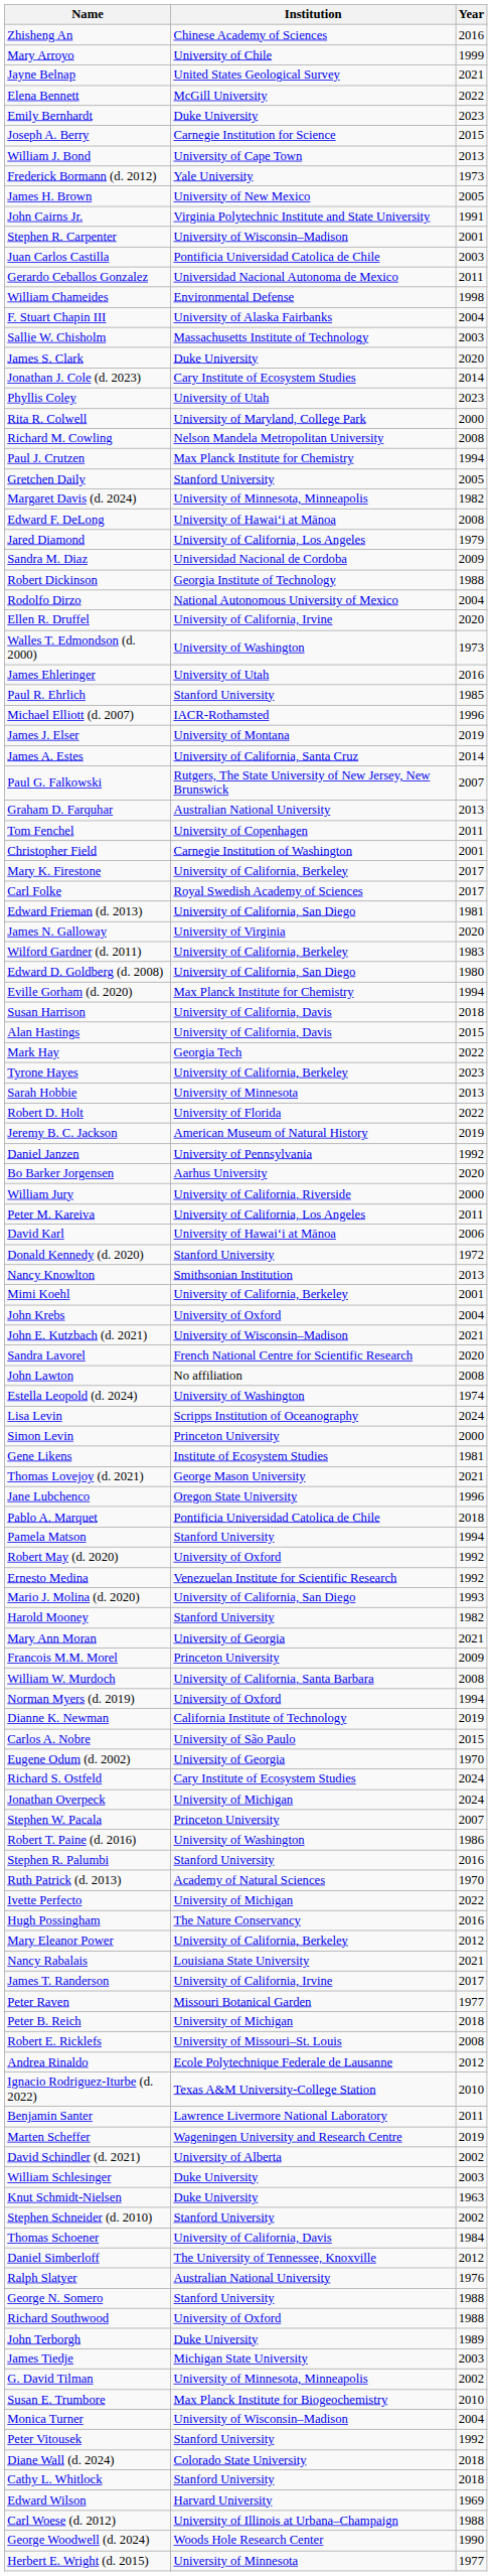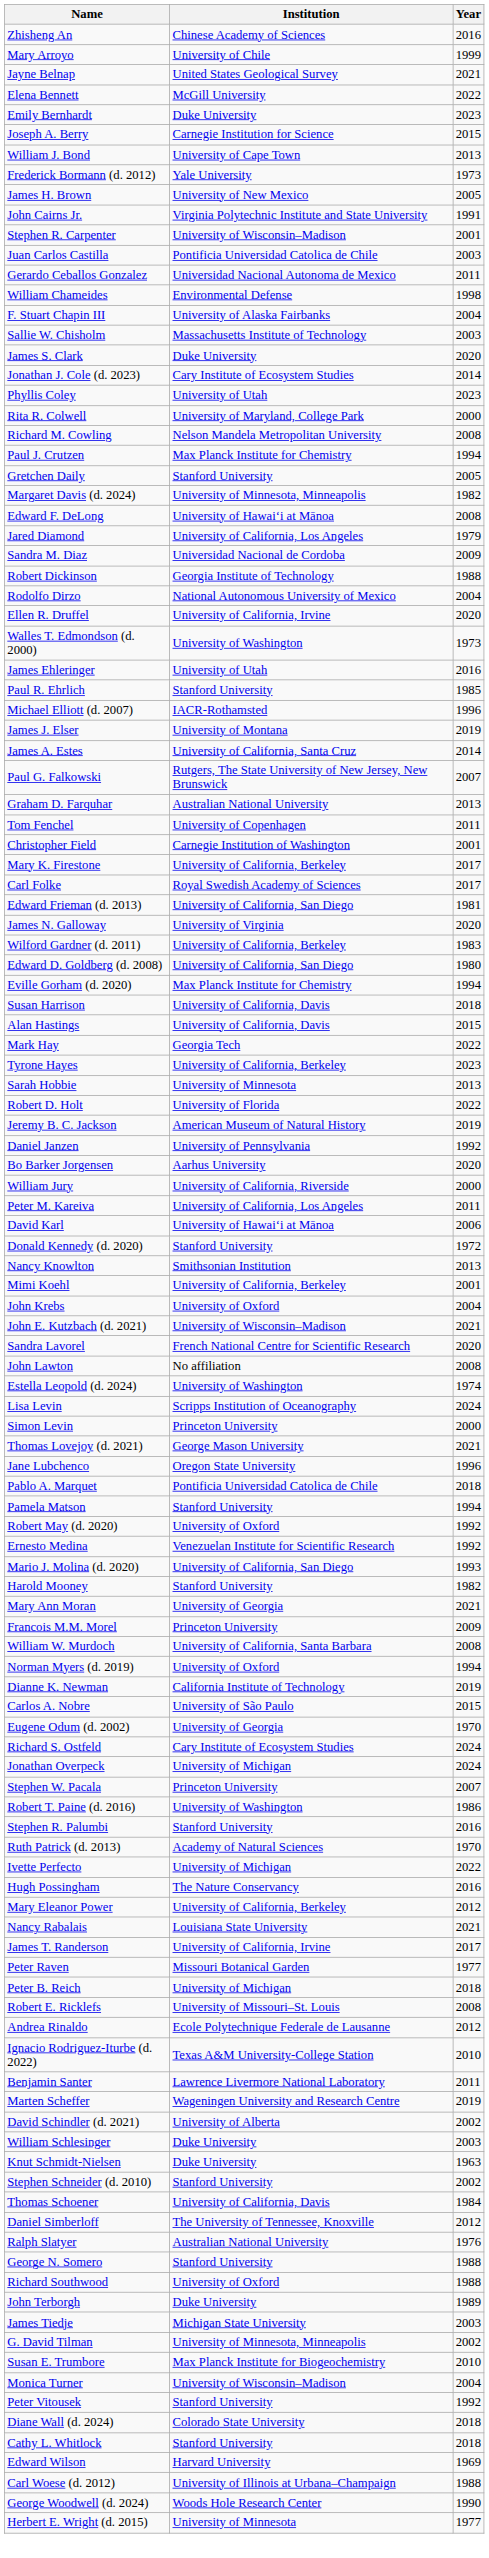 <table class="wikitable sortable">
 <tr>
 <th>Name</th>
 <th>Institution</th>
 <th>Year</th>
 </tr>
 <tr>
 <td><a href='#'>Zhisheng An</a></td>
 <td><a href='#'>Chinese Academy of Sciences</a></td>
 <td>2016</td>
 </tr>
 <tr>
 <td><a href='#'>Mary Arroyo</a></td>
 <td><a href='#'>University of Chile</a></td>
 <td>1999</td>
 </tr>
 <tr>
 <td><a href='#'>Jayne Belnap</a></td>
 <td><a href='#'>United States Geological Survey</a></td>
 <td>2021</td>
 </tr>
 <tr>
 <td><a href='#'>Elena Bennett</a></td>
 <td><a href='#'>McGill University</a></td>
 <td>2022</td>
 </tr>
 <tr>
 <td><a href='#'>Emily Bernhardt</a></td>
 <td><a href='#'>Duke University</a></td>
 <td>2023</td>
 </tr>
 <tr --->
 <td><a href='#'>Joseph A. Berry</a></td>
 <td><a href='#'>Carnegie Institution for Science</a></td>
 <td>2015</td>
 </tr>
 <tr -->
 <td><a href='#'>William J. Bond</a></td>
 <td><a href='#'>University of Cape Town</a></td>
 <td>2013</td>
 </tr>
 <tr --->
 <td><a href='#'>Frederick Bormann</a> (d. 2012)</td>
 <td><a href='#'>Yale University</a></td>
 <td>1973</td>
 </tr>
 <tr --->
 <td><a href='#'>James H. Brown</a></td>
 <td><a href='#'>University of New Mexico</a></td>
 <td>2005</td>
 </tr>
 <tr --->
 <td><a href='#'>John Cairns Jr.</a></td>
 <td><a href='#'>Virginia Polytechnic Institute and State University</a></td>
 <td>1991</td>
 </tr>
 <tr --->
 <td><a href='#'>Stephen R. Carpenter</a></td>
 <td><a href='#'>University of Wisconsin–Madison</a></td>
 <td>2001</td>
 </tr>
 <tr --->
 <td><a href='#'>Juan Carlos Castilla</a></td>
 <td><a href='#'>Pontificia Universidad Catolica de Chile</a></td>
 <td>2003</td>
 </tr>
 <tr --->
 <td><a href='#'>Gerardo Ceballos Gonzalez</a></td>
 <td><a href='#'>Universidad Nacional Autonoma de Mexico</a></td>
 <td>2011</td>
 </tr>
 <tr -->
 <td><a href='#'>William Chameides</a></td>
 <td><a href='#'>Environmental Defense</a></td>
 <td>1998</td>
 </tr>
 <tr --->
 <td><a href='#'>F. Stuart Chapin III</a></td>
 <td><a href='#'>University of Alaska Fairbanks</a></td>
 <td>2004</td>
 </tr>
 <tr --->
 <td><a href='#'>Sallie W. Chisholm</a></td>
 <td><a href='#'>Massachusetts Institute of Technology</a></td>
 <td>2003</td>
 </tr>
 <tr -->
 <td><a href='#'>James S. Clark</a></td>
 <td><a href='#'>Duke University</a></td>
 <td>2020</td>
 </tr>
 <tr -->
 <td><a href='#'>Jonathan J. Cole</a> (d. 2023)</td>
 <td><a href='#'>Cary Institute of Ecosystem Studies</a></td>
 <td>2014</td>
 </tr>
 <tr>
 <td><a href='#'>Phyllis Coley</a></td>
 <td><a href='#'>University of Utah</a></td>
 <td>2023</td>
 </tr>
 <tr --->
 <td><a href='#'>Rita R. Colwell</a></td>
 <td><a href='#'>University of Maryland, College Park</a></td>
 <td>2000</td>
 </tr>
 <tr --->
 <td><a href='#'>Richard M. Cowling</a></td>
 <td><a href='#'>Nelson Mandela Metropolitan University</a></td>
 <td>2008</td>
 </tr>
 <tr --->
 <td><a href='#'>Paul J. Crutzen</a></td>
 <td><a href='#'>Max Planck Institute for Chemistry</a></td>
 <td>1994</td>
 </tr>
 <tr --->
 <td><a href='#'>Gretchen Daily</a></td>
 <td><a href='#'>Stanford University</a></td>
 <td>2005</td>
 </tr>
 <tr --->
 <td><a href='#'>Margaret Davis</a> (d. 2024)</td>
 <td><a href='#'>University of Minnesota, Minneapolis</a></td>
 <td>1982</td>
 </tr>
 <tr --->
 <td><a href='#'>Edward F. DeLong</a></td>
 <td><a href='#'>University of Hawaiʻi at Mānoa</a></td>
 <td>2008</td>
 </tr>
 <tr --->
 <td><a href='#'>Jared Diamond</a></td>
 <td><a href='#'>University of California, Los Angeles</a></td>
 <td>1979</td>
 </tr>
 <tr --->
 <td><a href='#'>Sandra M. Diaz</a></td>
 <td><a href='#'>Universidad Nacional de Cordoba</a></td>
 <td>2009</td>
 </tr>
 <tr --->
 <td><a href='#'>Robert Dickinson</a></td>
 <td><a href='#'>Georgia Institute of Technology</a></td>
 <td>1988</td>
 </tr>
 <tr --->
 <td><a href='#'>Rodolfo Dirzo</a></td>
 <td><a href='#'>National Autonomous University of Mexico</a></td>
 <td>2004</td>
 </tr>
 <tr --->
 <td><a href='#'>Ellen R. Druffel</a></td>
 <td><a href='#'>University of California, Irvine</a></td>
 <td>2020</td>
 </tr>
 <tr>
 <td><a href='#'>Walles T. Edmondson</a> (d. 2000)</td>
 <td><a href='#'>University of Washington</a></td>
 <td>1973</td>
 </tr>
 <tr --->
 <td><a href='#'>James Ehleringer</a></td>
 <td><a href='#'>University of Utah</a></td>
 <td>2016</td>
 </tr>
 <tr --->
 <td><a href='#'>Paul R. Ehrlich</a></td>
 <td><a href='#'>Stanford University</a></td>
 <td>1985</td>
 </tr>
 <tr --->
 <td><a href='#'>Michael Elliott</a> (d. 2007)</td>
 <td><a href='#'>IACR-Rothamsted</a></td>
 <td>1996</td>
 </tr>
 <tr -->
 <td><a href='#'>James J. Elser</a></td>
 <td><a href='#'>University of Montana</a></td>
 <td>2019</td>
 </tr>
 <tr --->
 <td><a href='#'>James A. Estes</a></td>
 <td><a href='#'>University of California, Santa Cruz</a></td>
 <td>2014</td>
 </tr>
 <tr --->
 <td><a href='#'>Paul G. Falkowski</a></td>
 <td><a href='#'>Rutgers, The State University of New Jersey, New Brunswick</a></td>
 <td>2007</td>
 </tr>
 <tr --->
 <td><a href='#'>Graham D. Farquhar</a></td>
 <td><a href='#'>Australian National University</a></td>
 <td>2013</td>
 </tr>
 <tr --->
 <td><a href='#'>Tom Fenchel</a></td>
 <td><a href='#'>University of Copenhagen</a></td>
 <td>2011</td>
 </tr>
 <tr --->
 <td><a href='#'>Christopher Field</a></td>
 <td><a href='#'>Carnegie Institution of Washington</a></td>
 <td>2001</td>
 </tr>
 <tr --->
 <td><a href='#'>Mary K. Firestone</a></td>
 <td><a href='#'>University of California, Berkeley</a></td>
 <td>2017</td>
 </tr>
 <tr --->
 <td><a href='#'>Carl Folke</a></td>
 <td><a href='#'>Royal Swedish Academy of Sciences</a></td>
 <td>2017</td>
 </tr>
 <tr --->
 <td><a href='#'>Edward Frieman</a> (d. 2013)</td>
 <td><a href='#'>University of California, San Diego</a></td>
 <td>1981</td>
 </tr>
 <tr --->
 <td><a href='#'>James N. Galloway</a></td>
 <td><a href='#'>University of Virginia</a></td>
 <td>2020</td>
 </tr>
 <tr --->
 <td><a href='#'>Wilford Gardner</a> (d. 2011)</td>
 <td><a href='#'>University of California, Berkeley</a></td>
 <td>1983</td>
 </tr>
 <tr --->
 <td><a href='#'>Edward D. Goldberg</a> (d. 2008)</td>
 <td><a href='#'>University of California, San Diego</a></td>
 <td>1980</td>
 </tr>
 <tr --->
 <td><a href='#'>Eville Gorham</a> (d. 2020)</td>
 <td><a href='#'>Max Planck Institute for Chemistry</a></td>
 <td>1994</td>
 </tr>
 <tr --->
 <td><a href='#'>Susan Harrison</a></td>
 <td><a href='#'>University of California, Davis</a></td>
 <td>2018</td>
 </tr>
 <tr --->
 <td><a href='#'>Alan Hastings</a></td>
 <td><a href='#'>University of California, Davis</a></td>
 <td>2015</td>
 </tr>
 <tr>
 <td><a href='#'>Mark Hay</a></td>
 <td><a href='#'>Georgia Tech</a></td>
 <td>2022</td>
 </tr>
 <tr>
 <td><a href='#'>Tyrone Hayes</a></td>
 <td><a href='#'>University of California, Berkeley</a></td>
 <td>2023</td>
 </tr>
 <tr --->
 <td><a href='#'>Sarah Hobbie</a></td>
 <td><a href='#'>University of Minnesota</a></td>
 <td>2013</td>
 </tr>
 <tr>
 <td><a href='#'>Robert D. Holt</a></td>
 <td><a href='#'>University of Florida</a></td>
 <td>2022</td>
 </tr>
 <tr --->
 <td><a href='#'>Jeremy B. C. Jackson</a></td>
 <td><a href='#'>American Museum of Natural History</a></td>
 <td>2019</td>
 </tr>
 <tr --->
 <td><a href='#'>Daniel Janzen</a></td>
 <td><a href='#'>University of Pennsylvania</a></td>
 <td>1992</td>
 </tr>
 <tr --->
 <td><a href='#'>Bo Barker Jorgensen</a></td>
 <td><a href='#'>Aarhus University</a></td>
 <td>2020</td>
 </tr>
 <tr --->
 <td><a href='#'>William Jury</a></td>
 <td><a href='#'>University of California, Riverside</a></td>
 <td>2000</td>
 </tr>
 <tr --->
 <td><a href='#'>Peter M. Kareiva</a></td>
 <td><a href='#'>University of California, Los Angeles</a></td>
 <td>2011</td>
 </tr>
 <tr --->
 <td><a href='#'>David Karl</a></td>
 <td><a href='#'>University of Hawaiʻi at Mānoa</a></td>
 <td>2006</td>
 </tr>
 <tr --->
 <td><a href='#'>Donald Kennedy</a> (d. 2020)</td>
 <td><a href='#'>Stanford University</a></td>
 <td>1972</td>
 </tr>
 <tr --->
 <td><a href='#'>Nancy Knowlton</a></td>
 <td><a href='#'>Smithsonian Institution</a></td>
 <td>2013</td>
 </tr>
 <tr --->
 <td><a href='#'>Mimi Koehl</a></td>
 <td><a href='#'>University of California, Berkeley</a></td>
 <td>2001</td>
 </tr>
 <tr --->
 <td><a href='#'>John Krebs</a></td>
 <td><a href='#'>University of Oxford</a></td>
 <td>2004</td>
 </tr>
 <tr>
 <td><a href='#'>John E. Kutzbach</a> (d. 2021)</td>
 <td><a href='#'>University of Wisconsin–Madison</a></td>
 <td>2021</td>
 </tr>
 <tr --->
 <td><a href='#'>Sandra Lavorel</a></td>
 <td><a href='#'>French National Centre for Scientific Research</a></td>
 <td>2020</td>
 </tr>
 <tr --->
 <td><a href='#'>John Lawton</a></td>
 <td>No affiliation</td>
 <td>2008</td>
 </tr>
 <tr --->
 <td><a href='#'>Estella Leopold</a> (d. 2024)</td>
 <td><a href='#'>University of Washington</a></td>
 <td>1974</td>
 </tr>
 <tr>
 <td><a href='#'>Lisa Levin</a></td>
 <td><a href='#'>Scripps Institution of Oceanography</a></td>
 <td>2024</td>
 </tr>
 <tr --->
 <td><a href='#'>Simon Levin</a></td>
 <td><a href='#'>Princeton University</a></td>
 <td>2000</td>
 </tr>
-<tr --->
-<td><a href='#'>Gene Likens</a></td>
-<td><a href='#'>Institute of Ecosystem Studies</a></td>
-<td>1981</td>
-</tr>
 <tr>
 <td><a href='#'>Thomas Lovejoy</a> (d. 2021)</td>
 <td><a href='#'>George Mason University</a></td>
 <td>2021</td>
 </tr>
 <tr --->
 <td><a href='#'>Jane Lubchenco</a></td>
 <td><a href='#'>Oregon State University</a></td>
 <td>1996</td>
 </tr>
 <tr --->
 <td><a href='#'>Pablo A. Marquet</a></td>
 <td><a href='#'>Pontificia Universidad Catolica de Chile</a></td>
 <td>2018</td>
 </tr>
 <tr --->
 <td><a href='#'>Pamela Matson</a></td>
 <td><a href='#'>Stanford University</a></td>
 <td>1994</td>
 </tr>
 <tr --->
 <td><a href='#'>Robert May</a> (d. 2020)</td>
 <td><a href='#'>University of Oxford</a></td>
 <td>1992</td>
 </tr>
 <tr --->
 <td><a href='#'>Ernesto Medina</a></td>
 <td><a href='#'>Venezuelan Institute for Scientific Research</a></td>
 <td>1992</td>
 </tr>
 <tr --->
 <td><a href='#'>Mario J. Molina</a> (d. 2020)</td>
 <td><a href='#'>University of California, San Diego</a></td>
 <td>1993</td>
 </tr>
 <tr --->
 <td><a href='#'>Harold Mooney</a></td>
 <td><a href='#'>Stanford University</a></td>
 <td>1982</td>
 </tr>
 <tr>
 <td><a href='#'>Mary Ann Moran</a></td>
 <td><a href='#'>University of Georgia</a></td>
 <td>2021</td>
 </tr>
 <tr --->
 <td><a href='#'>Francois M.M. Morel</a></td>
 <td><a href='#'>Princeton University</a></td>
 <td>2009</td>
 </tr>
 <tr --->
 <td><a href='#'>William W. Murdoch</a></td>
 <td><a href='#'>University of California, Santa Barbara</a></td>
 <td>2008</td>
 </tr>
 <tr --->
 <td><a href='#'>Norman Myers</a> (d. 2019)</td>
 <td><a href='#'>University of Oxford</a></td>
 <td>1994</td>
 </tr>
 <tr --->
 <td><a href='#'>Dianne K. Newman</a></td>
 <td><a href='#'>California Institute of Technology</a></td>
 <td>2019</td>
 </tr>
 <tr --->
 <td><a href='#'>Carlos A. Nobre</a></td>
 <td><a href='#'>University of São Paulo</a></td>
 <td>2015</td>
 </tr>
 <tr>
 <td><a href='#'>Eugene Odum</a> (d. 2002)</td>
 <td><a href='#'>University of Georgia</a></td>
 <td>1970</td>
 </tr>
 <tr>
 <td><a href='#'>Richard S. Ostfeld</a></td>
 <td><a href='#'>Cary Institute of Ecosystem Studies</a></td>
 <td>2024</td>
 </tr>
 <tr>
 <td><a href='#'>Jonathan Overpeck</a></td>
 <td><a href='#'>University of Michigan</a></td>
 <td>2024</td>
 </tr>
 <tr --->
 <td><a href='#'>Stephen W. Pacala</a></td>
 <td><a href='#'>Princeton University</a></td>
 <td>2007</td>
 </tr>
 <tr --->
 <td><a href='#'>Robert T. Paine</a> (d. 2016)</td>
 <td><a href='#'>University of Washington</a></td>
 <td>1986</td>
 </tr>
 <tr --->
 <td><a href='#'>Stephen R. Palumbi</a></td>
 <td><a href='#'>Stanford University</a></td>
 <td>2016</td>
 </tr>
 <tr --->
 <td><a href='#'>Ruth Patrick</a> (d. 2013)</td>
 <td><a href='#'>Academy of Natural Sciences</a></td>
 <td>1970</td>
 </tr>
 <tr>
 <td><a href='#'>Ivette Perfecto</a></td>
 <td><a href='#'>University of Michigan</a></td>
 <td>2022</td>
 </tr>
 <tr --->
 <td><a href='#'>Hugh Possingham</a></td>
 <td><a href='#'>The Nature Conservancy</a></td>
 <td>2016</td>
 </tr>
 <tr --->
 <td><a href='#'>Mary Eleanor Power</a></td>
 <td><a href='#'>University of California, Berkeley</a></td>
 <td>2012</td>
 </tr>
 <tr>
 <td><a href='#'>Nancy Rabalais</a></td>
 <td><a href='#'>Louisiana State University</a></td>
 <td>2021</td>
 </tr>
 <tr --->
 <td><a href='#'>James T. Randerson</a></td>
 <td><a href='#'>University of California, Irvine</a></td>
 <td>2017</td>
 </tr>
 <tr --->
 <td><a href='#'>Peter Raven</a></td>
 <td><a href='#'>Missouri Botanical Garden</a></td>
 <td>1977</td>
 </tr>
 <tr --->
 <td><a href='#'>Peter B. Reich</a></td>
 <td><a href='#'>University of Michigan</a></td>
 <td>2018</td>
 </tr>
 <tr --->
 <td><a href='#'>Robert E. Ricklefs</a></td>
 <td><a href='#'>University of Missouri–St. Louis</a></td>
 <td>2008</td>
 </tr>
 <tr --->
 <td><a href='#'>Andrea Rinaldo</a></td>
 <td><a href='#'>Ecole Polytechnique Federale de Lausanne</a></td>
 <td>2012</td>
 </tr>
 <tr --->
 <td><a href='#'>Ignacio Rodriguez-Iturbe</a> (d. 2022)</td>
 <td><a href='#'>Texas A&M University-College Station</a></td>
 <td>2010</td>
 </tr>
 <tr --->
 <td><a href='#'>Benjamin Santer</a></td>
 <td><a href='#'>Lawrence Livermore National Laboratory</a></td>
 <td>2011</td>
 </tr>
 <tr --->
 <td><a href='#'>Marten Scheffer</a></td>
 <td><a href='#'>Wageningen University and Research Centre</a></td>
 <td>2019</td>
 </tr>
 <tr --->
 <td><a href='#'>David Schindler</a> (d. 2021)</td>
 <td><a href='#'>University of Alberta</a></td>
 <td>2002</td>
 </tr>
 <tr --->
 <td><a href='#'>William Schlesinger</a></td>
 <td><a href='#'>Duke University</a></td>
 <td>2003</td>
 </tr>
 <tr --->
 <td><a href='#'>Knut Schmidt-Nielsen</a></td>
 <td><a href='#'>Duke University</a></td>
 <td>1963</td>
 </tr>
 <tr --->
 <td><a href='#'>Stephen Schneider</a> (d. 2010)</td>
 <td><a href='#'>Stanford University</a></td>
 <td>2002</td>
 </tr>
 <tr --->
 <td><a href='#'>Thomas Schoener</a></td>
 <td><a href='#'>University of California, Davis</a></td>
 <td>1984</td>
 </tr>
 <tr --->
 <td><a href='#'>Daniel Simberloff</a></td>
 <td><a href='#'>The University of Tennessee, Knoxville</a></td>
 <td>2012</td>
 </tr>
 <tr --->
 <td><a href='#'>Ralph Slatyer</a></td>
 <td><a href='#'>Australian National University</a></td>
 <td>1976</td>
 </tr>
 <tr --->
 <td><a href='#'>George N. Somero</a></td>
 <td><a href='#'>Stanford University</a></td>
 <td>1988</td>
 </tr>
 <tr --->
 <td><a href='#'>Richard Southwood</a></td>
 <td><a href='#'>University of Oxford</a></td>
 <td>1988</td>
 </tr>
 <tr --->
 <td><a href='#'>John Terborgh</a></td>
 <td><a href='#'>Duke University</a></td>
 <td>1989</td>
 </tr>
 <tr --->
 <td><a href='#'>James Tiedje</a></td>
 <td><a href='#'>Michigan State University</a></td>
 <td>2003</td>
 </tr>
 <tr --->
 <td><a href='#'>G. David Tilman</a></td>
 <td><a href='#'>University of Minnesota, Minneapolis</a></td>
 <td>2002</td>
 </tr>
 <tr>
 <td><a href='#'>Susan E. Trumbore</a></td>
 <td><a href='#'>Max Planck Institute for Biogeochemistry</a></td>
 <td>2010</td>
 </tr>
 <tr --->
 <td><a href='#'>Monica Turner</a></td>
 <td><a href='#'>University of Wisconsin–Madison</a></td>
 <td>2004</td>
 </tr>
 <tr --->
 <td><a href='#'>Peter Vitousek</a></td>
 <td><a href='#'>Stanford University</a></td>
 <td>1992</td>
 </tr>
 <tr --->
 <td><a href='#'>Diane Wall</a> (d. 2024)</td>
 <td><a href='#'>Colorado State University</a></td>
 <td>2018</td>
 </tr>
 <tr --->
 <td><a href='#'>Cathy L. Whitlock</a></td>
 <td><a href='#'>Stanford University</a></td>
 <td>2018</td>
 </tr>
 <tr --->
 <td><a href='#'>Edward Wilson</a></td>
 <td><a href='#'>Harvard University</a></td>
 <td>1969</td>
 </tr>
 <tr --->
 <td><a href='#'>Carl Woese</a> (d. 2012)</td>
 <td><a href='#'>University of Illinois at Urbana–Champaign</a></td>
 <td>1988</td>
 </tr>
 <tr --->
 <td><a href='#'>George Woodwell</a> (d. 2024)</td>
 <td><a href='#'>Woods Hole Research Center</a></td>
 <td>1990</td>
 </tr>
 <tr --->
 <td><a href='#'>Herbert E. Wright</a> (d. 2015)</td>
 <td><a href='#'>University of Minnesota</a></td>
 <td>1977</td>
 </tr>
 </table>
